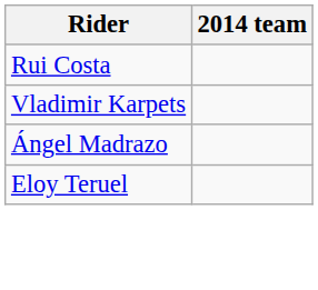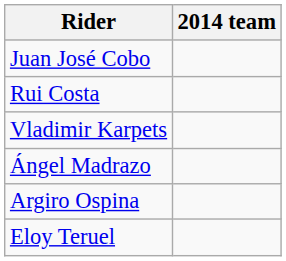 <table class="wikitable">
 <tr>
 <th>Rider</th>
 <th>2014 team</th>
+</tr>
+<tr>
+<td><a href='#'>Juan José Cobo</a></td>
+<td></td>
 </tr>
 <tr>
 <td><a href='#'>Rui Costa</a></td>
 <td></td>
 </tr>
 <tr>
 <td><a href='#'>Vladimir Karpets</a></td>
 <td></td>
 </tr>
 <tr>
 <td><a href='#'>Ángel Madrazo</a></td>
 <td></td>
 </tr>
 <tr>
+<td><a href='#'>Argiro Ospina</a></td>
+<td></td>
+</tr>
+<tr>
 <td><a href='#'>Eloy Teruel</a></td>
 <td></td>
 </tr>
 </table>
